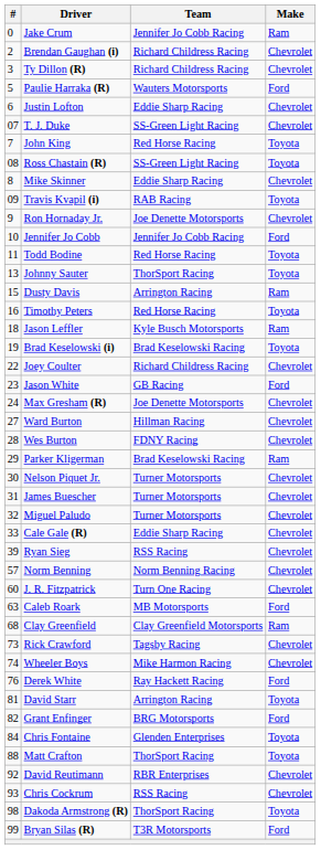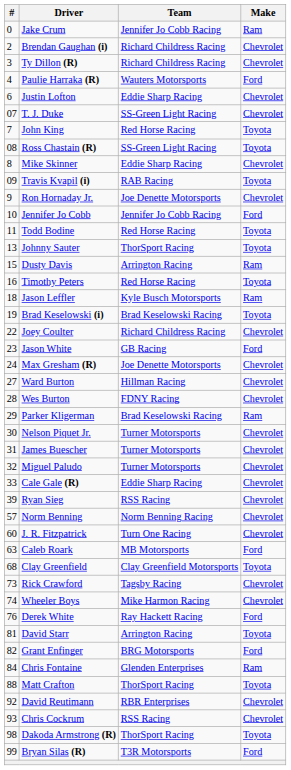 <table class="wikitable" style="font-size:95%">
 <tr>
 <th>#</th>
 <th>Driver</th>
 <th>Team</th>
 <th>Make</th>
 </tr>
 <tr>
 <td>0</td>
 <td><a href='#'>Jake Crum</a></td>
 <td><a href='#'>Jennifer Jo Cobb Racing</a></td>
 <td><a href='#'>Ram</a></td>
 </tr>
 <tr>
 <td>2</td>
 <td><a href='#'>Brendan Gaughan</a> <strong>(i)</strong></td>
 <td><a href='#'>Richard Childress Racing</a></td>
 <td><a href='#'>Chevrolet</a></td>
 </tr>
 <tr>
 <td>3</td>
 <td><a href='#'>Ty Dillon</a> <strong>(R)</strong></td>
 <td><a href='#'>Richard Childress Racing</a></td>
 <td><a href='#'>Chevrolet</a></td>
 </tr>
 <tr>
-<td>5</td>
+<td>4</td>
 <td><a href='#'>Paulie Harraka</a> <strong>(R)</strong></td>
 <td><a href='#'>Wauters Motorsports</a></td>
 <td><a href='#'>Ford</a></td>
 </tr>
 <tr>
 <td>6</td>
 <td><a href='#'>Justin Lofton</a></td>
 <td><a href='#'>Eddie Sharp Racing</a></td>
 <td><a href='#'>Chevrolet</a></td>
 </tr>
 <tr>
 <td>07</td>
 <td><a href='#'>T. J. Duke</a></td>
 <td><a href='#'>SS-Green Light Racing</a></td>
 <td><a href='#'>Chevrolet</a></td>
 </tr>
 <tr>
 <td>7</td>
 <td><a href='#'>John King</a></td>
 <td><a href='#'>Red Horse Racing</a></td>
 <td><a href='#'>Toyota</a></td>
 </tr>
 <tr>
 <td>08</td>
 <td><a href='#'>Ross Chastain</a> <strong>(R)</strong></td>
 <td><a href='#'>SS-Green Light Racing</a></td>
 <td><a href='#'>Toyota</a></td>
 </tr>
 <tr>
 <td>8</td>
 <td><a href='#'>Mike Skinner</a></td>
 <td><a href='#'>Eddie Sharp Racing</a></td>
 <td><a href='#'>Chevrolet</a></td>
 </tr>
 <tr>
 <td>09</td>
 <td><a href='#'>Travis Kvapil</a> <strong>(i)</strong></td>
 <td><a href='#'>RAB Racing</a></td>
 <td><a href='#'>Toyota</a></td>
 </tr>
 <tr>
 <td>9</td>
 <td><a href='#'>Ron Hornaday Jr.</a></td>
 <td><a href='#'>Joe Denette Motorsports</a></td>
 <td><a href='#'>Chevrolet</a></td>
 </tr>
 <tr>
 <td>10</td>
 <td><a href='#'>Jennifer Jo Cobb</a></td>
 <td><a href='#'>Jennifer Jo Cobb Racing</a></td>
 <td><a href='#'>Ford</a></td>
 </tr>
 <tr>
 <td>11</td>
 <td><a href='#'>Todd Bodine</a></td>
 <td><a href='#'>Red Horse Racing</a></td>
 <td><a href='#'>Toyota</a></td>
 </tr>
 <tr>
 <td>13</td>
 <td><a href='#'>Johnny Sauter</a></td>
 <td><a href='#'>ThorSport Racing</a></td>
 <td><a href='#'>Toyota</a></td>
 </tr>
 <tr>
 <td>15</td>
 <td><a href='#'>Dusty Davis</a></td>
 <td><a href='#'>Arrington Racing</a></td>
 <td><a href='#'>Ram</a></td>
 </tr>
 <tr>
 <td>16</td>
 <td><a href='#'>Timothy Peters</a></td>
 <td><a href='#'>Red Horse Racing</a></td>
 <td><a href='#'>Toyota</a></td>
 </tr>
 <tr>
 <td>18</td>
 <td><a href='#'>Jason Leffler</a></td>
 <td><a href='#'>Kyle Busch Motorsports</a></td>
 <td><a href='#'>Ram</a></td>
 </tr>
 <tr>
 <td>19</td>
 <td><a href='#'>Brad Keselowski</a> <strong>(i)</strong></td>
 <td><a href='#'>Brad Keselowski Racing</a></td>
 <td><a href='#'>Toyota</a></td>
 </tr>
 <tr>
 <td>22</td>
 <td><a href='#'>Joey Coulter</a></td>
 <td><a href='#'>Richard Childress Racing</a></td>
 <td><a href='#'>Chevrolet</a></td>
 </tr>
 <tr>
 <td>23</td>
 <td><a href='#'>Jason White</a></td>
 <td><a href='#'>GB Racing</a></td>
 <td><a href='#'>Ford</a></td>
 </tr>
 <tr>
 <td>24</td>
 <td><a href='#'>Max Gresham</a> <strong>(R)</strong></td>
 <td><a href='#'>Joe Denette Motorsports</a></td>
 <td><a href='#'>Chevrolet</a></td>
 </tr>
 <tr>
 <td>27</td>
 <td><a href='#'>Ward Burton</a></td>
 <td><a href='#'>Hillman Racing</a></td>
 <td><a href='#'>Chevrolet</a></td>
 </tr>
 <tr>
 <td>28</td>
 <td><a href='#'>Wes Burton</a></td>
 <td><a href='#'>FDNY Racing</a></td>
 <td><a href='#'>Chevrolet</a></td>
 </tr>
 <tr>
 <td>29</td>
 <td><a href='#'>Parker Kligerman</a></td>
 <td><a href='#'>Brad Keselowski Racing</a></td>
 <td><a href='#'>Ram</a></td>
 </tr>
 <tr>
 <td>30</td>
 <td><a href='#'>Nelson Piquet Jr.</a></td>
 <td><a href='#'>Turner Motorsports</a></td>
 <td><a href='#'>Chevrolet</a></td>
 </tr>
 <tr>
 <td>31</td>
 <td><a href='#'>James Buescher</a></td>
 <td><a href='#'>Turner Motorsports</a></td>
 <td><a href='#'>Chevrolet</a></td>
 </tr>
 <tr>
 <td>32</td>
 <td><a href='#'>Miguel Paludo</a></td>
 <td><a href='#'>Turner Motorsports</a></td>
 <td><a href='#'>Chevrolet</a></td>
 </tr>
 <tr>
 <td>33</td>
 <td><a href='#'>Cale Gale</a> <strong>(R)</strong></td>
 <td><a href='#'>Eddie Sharp Racing</a></td>
 <td><a href='#'>Chevrolet</a></td>
 </tr>
 <tr>
 <td>39</td>
 <td><a href='#'>Ryan Sieg</a></td>
 <td><a href='#'>RSS Racing</a></td>
 <td><a href='#'>Chevrolet</a></td>
 </tr>
 <tr>
 <td>57</td>
 <td><a href='#'>Norm Benning</a></td>
 <td><a href='#'>Norm Benning Racing</a></td>
 <td><a href='#'>Chevrolet</a></td>
 </tr>
 <tr>
 <td>60</td>
 <td><a href='#'>J. R. Fitzpatrick</a></td>
 <td><a href='#'>Turn One Racing</a></td>
 <td><a href='#'>Chevrolet</a></td>
 </tr>
 <tr>
 <td>63</td>
 <td><a href='#'>Caleb Roark</a></td>
 <td><a href='#'>MB Motorsports</a></td>
 <td><a href='#'>Ford</a></td>
 </tr>
 <tr>
 <td>68</td>
 <td><a href='#'>Clay Greenfield</a></td>
 <td><a href='#'>Clay Greenfield Motorsports</a></td>
-<td><a href='#'>Ram</a></td>
+<td><a href='#'>Toyota</a></td>
 </tr>
 <tr>
 <td>73</td>
 <td><a href='#'>Rick Crawford</a></td>
 <td><a href='#'>Tagsby Racing</a></td>
 <td><a href='#'>Chevrolet</a></td>
 </tr>
 <tr>
 <td>74</td>
 <td><a href='#'>Wheeler Boys</a></td>
 <td><a href='#'>Mike Harmon Racing</a></td>
 <td><a href='#'>Chevrolet</a></td>
 </tr>
 <tr>
 <td>76</td>
 <td><a href='#'>Derek White</a></td>
 <td><a href='#'>Ray Hackett Racing</a></td>
 <td><a href='#'>Ford</a></td>
 </tr>
 <tr>
 <td>81</td>
 <td><a href='#'>David Starr</a></td>
 <td><a href='#'>Arrington Racing</a></td>
 <td><a href='#'>Toyota</a></td>
 </tr>
 <tr>
 <td>82</td>
 <td><a href='#'>Grant Enfinger</a></td>
 <td><a href='#'>BRG Motorsports</a></td>
 <td><a href='#'>Ford</a></td>
 </tr>
 <tr>
 <td>84</td>
 <td><a href='#'>Chris Fontaine</a></td>
 <td><a href='#'>Glenden Enterprises</a></td>
-<td><a href='#'>Toyota</a></td>
+<td><a href='#'>Ram</a></td>
 </tr>
 <tr>
 <td>88</td>
 <td><a href='#'>Matt Crafton</a></td>
 <td><a href='#'>ThorSport Racing</a></td>
 <td><a href='#'>Toyota</a></td>
 </tr>
 <tr>
 <td>92</td>
 <td><a href='#'>David Reutimann</a></td>
 <td><a href='#'>RBR Enterprises</a></td>
 <td><a href='#'>Chevrolet</a></td>
 </tr>
 <tr>
 <td>93</td>
 <td><a href='#'>Chris Cockrum</a></td>
 <td><a href='#'>RSS Racing</a></td>
 <td><a href='#'>Chevrolet</a></td>
 </tr>
 <tr>
 <td>98</td>
 <td><a href='#'>Dakoda Armstrong</a> <strong>(R)</strong></td>
 <td><a href='#'>ThorSport Racing</a></td>
 <td><a href='#'>Toyota</a></td>
 </tr>
 <tr>
 <td>99</td>
 <td><a href='#'>Bryan Silas</a> <strong>(R)</strong></td>
 <td><a href='#'>T3R Motorsports</a></td>
 <td><a href='#'>Ford</a></td>
 </tr>
 <tr>
 <th colspan="4"></th>
 </tr>
 </table>
